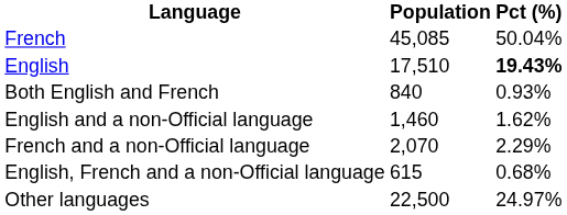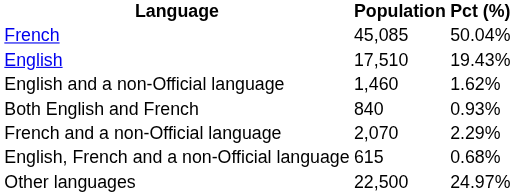 <table ->
 <tr>
 <th>Language</th>
 <th>Population</th>
 <th>Pct (%)</th>
 </tr>
 <tr>
 <td><a href='#'>French</a></td>
 <td>45,085</td>
 <td>50.04%</td>
 </tr>
 <tr>
 <td><a href='#'>English</a></td>
 <td>17,510</td>
-<td><strong>19.43%</strong></td>
+<td>19.43%</td>
+</tr>
+<tr>
+<td>English and a non-Official language</td>
+<td>1,460</td>
+<td>1.62%</td>
 </tr>
 <tr>
 <td>Both English and French</td>
 <td>840</td>
 <td>0.93%</td>
-</tr>
-<tr>
-<td>English and a non-Official language</td>
-<td>1,460</td>
-<td>1.62%</td>
 </tr>
 <tr>
 <td>French and a non-Official language</td>
 <td>2,070</td>
 <td>2.29%</td>
 </tr>
 <tr>
 <td>English, French and a non-Official language</td>
 <td>615</td>
 <td>0.68%</td>
 </tr>
 <tr>
 <td>Other languages</td>
 <td>22,500</td>
 <td>24.97%</td>
 </tr>
 </table>
